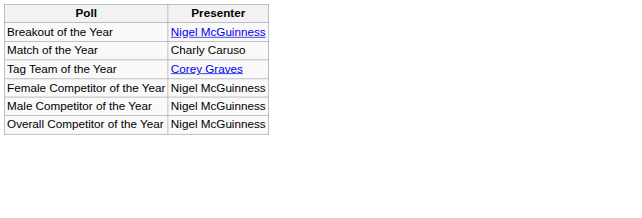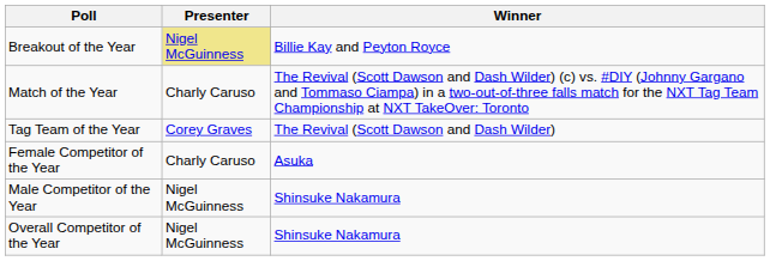 <table class="wikitable">
 <tr>
 <th>Poll</th>
 <th>Presenter</th>
+<th style="width: 65%">Winner</th>
 </tr>
 <tr>
 <td>Breakout of the Year</td>
-<td><a href='#'>Nigel McGuinness</a></td>
+<td style="background: khaki;"><a href='#'>Nigel McGuinness</a></td>
+<td><a href='#'>Billie Kay</a> and <a href='#'>Peyton Royce</a></td>
 </tr>
 <tr>
 <td>Match of the Year</td>
 <td>Charly Caruso</td>
+<td><a href='#'>The Revival</a> (<a href='#'>Scott Dawson</a> and <a href='#'>Dash Wilder</a>) (c) vs. <a href='#'>#DIY</a> (<a href='#'>Johnny Gargano</a> and <a href='#'>Tommaso Ciampa</a>) in a <a href='#'>two-out-of-three falls match</a> for the <a href='#'>NXT Tag Team Championship</a> at <a href='#'>NXT TakeOver: Toronto</a></td>
 </tr>
 <tr>
 <td>Tag Team of the Year</td>
 <td><a href='#'>Corey Graves</a></td>
+<td><a href='#'>The Revival</a> (<a href='#'>Scott Dawson</a> and <a href='#'>Dash Wilder</a>)</td>
 </tr>
 <tr>
 <td>Female Competitor of the Year</td>
-<td>Nigel McGuinness</td>
+<td>Charly Caruso</td>
+<td><a href='#'>Asuka</a></td>
 </tr>
 <tr>
 <td>Male Competitor of the Year</td>
 <td>Nigel McGuinness</td>
+<td><a href='#'>Shinsuke Nakamura</a></td>
 </tr>
 <tr>
 <td>Overall Competitor of the Year</td>
 <td>Nigel McGuinness</td>
+<td><a href='#'>Shinsuke Nakamura</a></td>
 </tr>
 </table>
